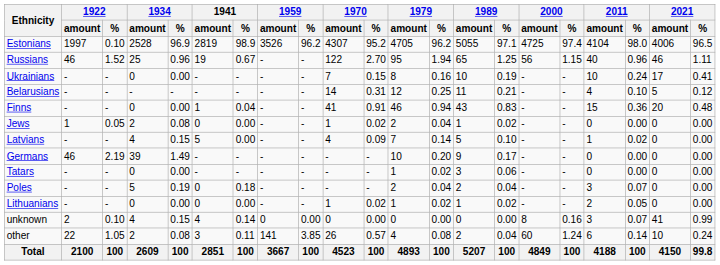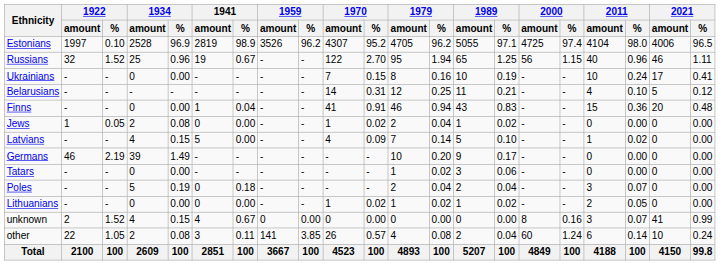 <table class="wikitable sortable">
 <tr>
 <th rowspan="2">Ethnicity</th>
 <th colspan="2"><a href='#'>1922</a></th>
 <th colspan="2"><a href='#'>1934</a></th>
 <th colspan="2">1941</th>
 <th colspan="2"><a href='#'>1959</a></th>
 <th colspan="2"><a href='#'>1970</a></th>
 <th colspan="2"><a href='#'>1979</a></th>
 <th colspan="2"><a href='#'>1989</a></th>
 <th colspan="2"><a href='#'>2000</a></th>
 <th colspan="2"><a href='#'>2011</a></th>
 <th colspan="2"><a href='#'>2021</a></th>
 </tr>
 <tr>
 <th>amount</th>
 <th>%</th>
 <th>amount</th>
 <th>%</th>
 <th>amount</th>
 <th>%</th>
 <th>amount</th>
 <th>%</th>
 <th>amount</th>
 <th>%</th>
 <th>amount</th>
 <th>%</th>
 <th>amount</th>
 <th>%</th>
 <th>amount</th>
 <th>%</th>
 <th>amount</th>
 <th>%</th>
 <th>amount</th>
 <th>%</th>
 </tr>
 <tr>
 <td><a href='#'>Estonians</a></td>
 <td>1997</td>
 <td>0.10</td>
 <td>2528</td>
 <td>96.9</td>
 <td>2819</td>
 <td>98.9</td>
 <td>3526</td>
 <td>96.2</td>
 <td>4307</td>
 <td>95.2</td>
 <td>4705</td>
 <td>96.2</td>
 <td>5055</td>
 <td>97.1</td>
 <td>4725</td>
 <td>97.4</td>
 <td>4104</td>
 <td>98.0</td>
 <td>4006</td>
 <td>96.5</td>
 </tr>
 <tr>
 <td><a href='#'>Russians</a></td>
-<td>46</td>
+<td>32</td>
 <td>1.52</td>
 <td>25</td>
 <td>0.96</td>
 <td>19</td>
 <td>0.67</td>
 <td>-</td>
 <td>-</td>
 <td>122</td>
 <td>2.70</td>
 <td>95</td>
 <td>1.94</td>
 <td>65</td>
 <td>1.25</td>
 <td>56</td>
 <td>1.15</td>
 <td>40</td>
 <td>0.96</td>
 <td>46</td>
 <td>1.11</td>
 </tr>
 <tr>
 <td><a href='#'>Ukrainians</a></td>
 <td>-</td>
 <td>-</td>
 <td>0</td>
 <td>0.00</td>
 <td>-</td>
 <td>-</td>
 <td>-</td>
 <td>-</td>
 <td>7</td>
 <td>0.15</td>
 <td>8</td>
 <td>0.16</td>
 <td>10</td>
 <td>0.19</td>
 <td>-</td>
 <td>-</td>
 <td>10</td>
 <td>0.24</td>
 <td>17</td>
 <td>0.41</td>
 </tr>
 <tr>
 <td><a href='#'>Belarusians</a></td>
 <td>-</td>
 <td>-</td>
 <td>-</td>
 <td>-</td>
 <td>-</td>
 <td>-</td>
 <td>-</td>
 <td>-</td>
 <td>14</td>
 <td>0.31</td>
 <td>12</td>
 <td>0.25</td>
 <td>11</td>
 <td>0.21</td>
 <td>-</td>
 <td>-</td>
 <td>4</td>
 <td>0.10</td>
 <td>5</td>
 <td>0.12</td>
 </tr>
 <tr>
 <td><a href='#'>Finns</a></td>
 <td>-</td>
 <td>-</td>
 <td>0</td>
 <td>0.00</td>
 <td>1</td>
 <td>0.04</td>
 <td>-</td>
 <td>-</td>
 <td>41</td>
 <td>0.91</td>
 <td>46</td>
 <td>0.94</td>
 <td>43</td>
 <td>0.83</td>
 <td>-</td>
 <td>-</td>
 <td>15</td>
 <td>0.36</td>
 <td>20</td>
 <td>0.48</td>
 </tr>
 <tr>
 <td><a href='#'>Jews</a></td>
 <td>1</td>
 <td>0.05</td>
 <td>2</td>
 <td>0.08</td>
 <td>0</td>
 <td>0.00</td>
 <td>-</td>
 <td>-</td>
 <td>1</td>
 <td>0.02</td>
 <td>2</td>
 <td>0.04</td>
 <td>1</td>
 <td>0.02</td>
 <td>-</td>
 <td>-</td>
 <td>0</td>
 <td>0.00</td>
 <td>0</td>
 <td>0.00</td>
 </tr>
 <tr>
 <td><a href='#'>Latvians</a></td>
 <td>-</td>
 <td>-</td>
 <td>4</td>
 <td>0.15</td>
 <td>5</td>
 <td>0.00</td>
 <td>-</td>
 <td>-</td>
 <td>4</td>
 <td>0.09</td>
 <td>7</td>
 <td>0.14</td>
 <td>5</td>
 <td>0.10</td>
 <td>-</td>
 <td>-</td>
 <td>1</td>
 <td>0.02</td>
 <td>0</td>
 <td>0.00</td>
 </tr>
 <tr>
 <td><a href='#'>Germans</a></td>
 <td>46</td>
 <td>2.19</td>
 <td>39</td>
 <td>1.49</td>
 <td>-</td>
 <td>-</td>
 <td>-</td>
 <td>-</td>
 <td>-</td>
 <td>-</td>
 <td>10</td>
 <td>0.20</td>
 <td>9</td>
 <td>0.17</td>
 <td>-</td>
 <td>-</td>
 <td>0</td>
 <td>0.00</td>
 <td>0</td>
 <td>0.00</td>
 </tr>
 <tr>
 <td><a href='#'>Tatars</a></td>
 <td>-</td>
 <td>-</td>
 <td>0</td>
 <td>0.00</td>
 <td>-</td>
 <td>-</td>
 <td>-</td>
 <td>-</td>
 <td>-</td>
 <td>-</td>
 <td>1</td>
 <td>0.02</td>
 <td>3</td>
 <td>0.06</td>
 <td>-</td>
 <td>-</td>
 <td>0</td>
 <td>0.00</td>
 <td>0</td>
 <td>0.00</td>
 </tr>
 <tr>
 <td><a href='#'>Poles</a></td>
 <td>-</td>
 <td>-</td>
 <td>5</td>
 <td>0.19</td>
 <td>0</td>
 <td>0.18</td>
 <td>-</td>
 <td>-</td>
 <td>-</td>
 <td>-</td>
 <td>2</td>
 <td>0.04</td>
 <td>2</td>
 <td>0.04</td>
 <td>-</td>
 <td>-</td>
 <td>3</td>
 <td>0.07</td>
 <td>0</td>
 <td>0.00</td>
 </tr>
 <tr>
 <td><a href='#'>Lithuanians</a></td>
 <td>-</td>
 <td>-</td>
 <td>0</td>
 <td>0.00</td>
 <td>0</td>
 <td>0.00</td>
 <td>-</td>
 <td>-</td>
 <td>1</td>
 <td>0.02</td>
 <td>1</td>
 <td>0.02</td>
 <td>1</td>
 <td>0.02</td>
 <td>-</td>
 <td>-</td>
 <td>2</td>
 <td>0.05</td>
 <td>0</td>
 <td>0.00</td>
 </tr>
 <tr>
 <td>unknown</td>
 <td>2</td>
-<td>0.10</td>
+<td>1.52</td>
 <td>4</td>
 <td>0.15</td>
 <td>4</td>
-<td>0.14</td>
+<td>0.67</td>
 <td>0</td>
 <td>0.00</td>
 <td>0</td>
 <td>0.00</td>
 <td>0</td>
 <td>0.00</td>
 <td>0</td>
 <td>0.00</td>
 <td>8</td>
 <td>0.16</td>
 <td>3</td>
 <td>0.07</td>
 <td>41</td>
 <td>0.99</td>
 </tr>
 <tr>
 <td>other</td>
 <td>22</td>
 <td>1.05</td>
 <td>2</td>
 <td>0.08</td>
 <td>3</td>
 <td>0.11</td>
 <td>141</td>
 <td>3.85</td>
 <td>26</td>
 <td>0.57</td>
 <td>4</td>
 <td>0.08</td>
 <td>2</td>
 <td>0.04</td>
 <td>60</td>
 <td>1.24</td>
 <td>6</td>
 <td>0.14</td>
 <td>10</td>
 <td>0.24</td>
 </tr>
 <tr>
 <th>Total</th>
 <th>2100</th>
 <th>100</th>
 <th>2609</th>
 <th>100</th>
 <th>2851</th>
 <th>100</th>
 <th>3667</th>
 <th>100</th>
 <th>4523</th>
 <th>100</th>
 <th>4893</th>
 <th>100</th>
 <th>5207</th>
 <th>100</th>
 <th>4849</th>
 <th>100</th>
 <th>4188</th>
 <th>100</th>
 <th>4150</th>
 <th>99.8</th>
 </tr>
 </table>
